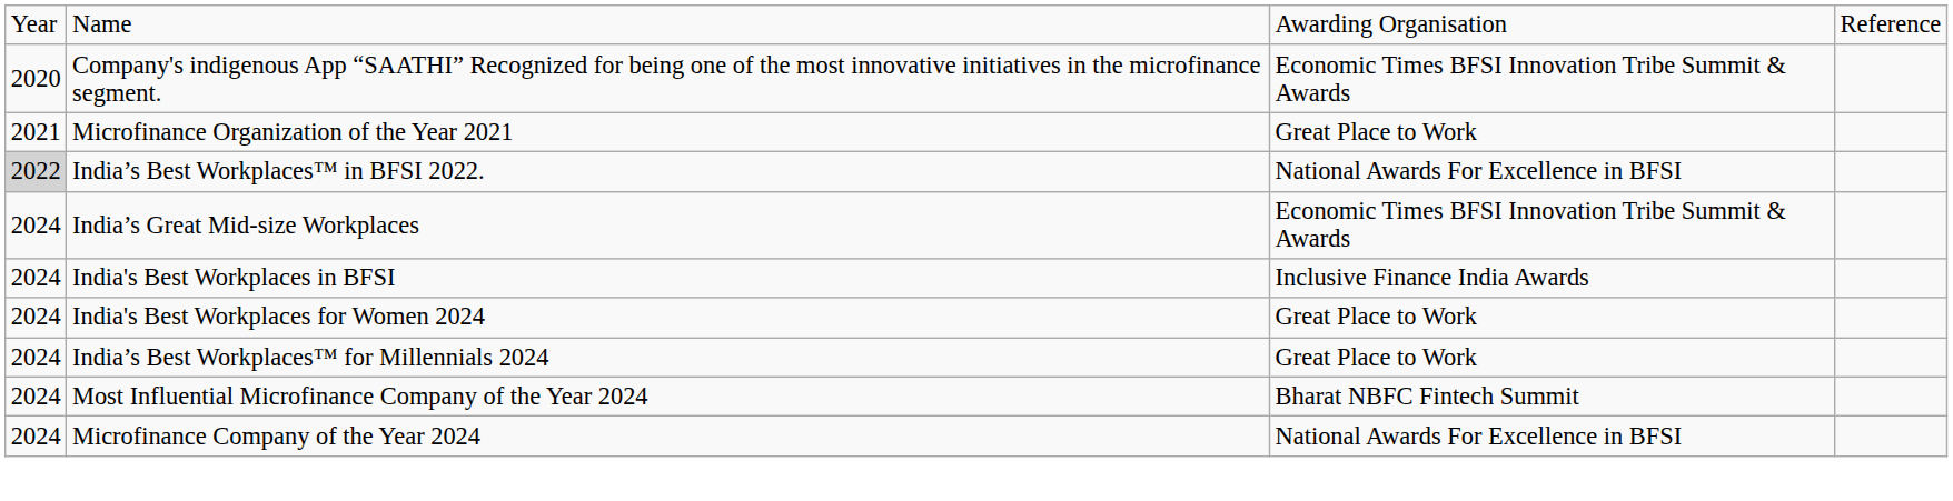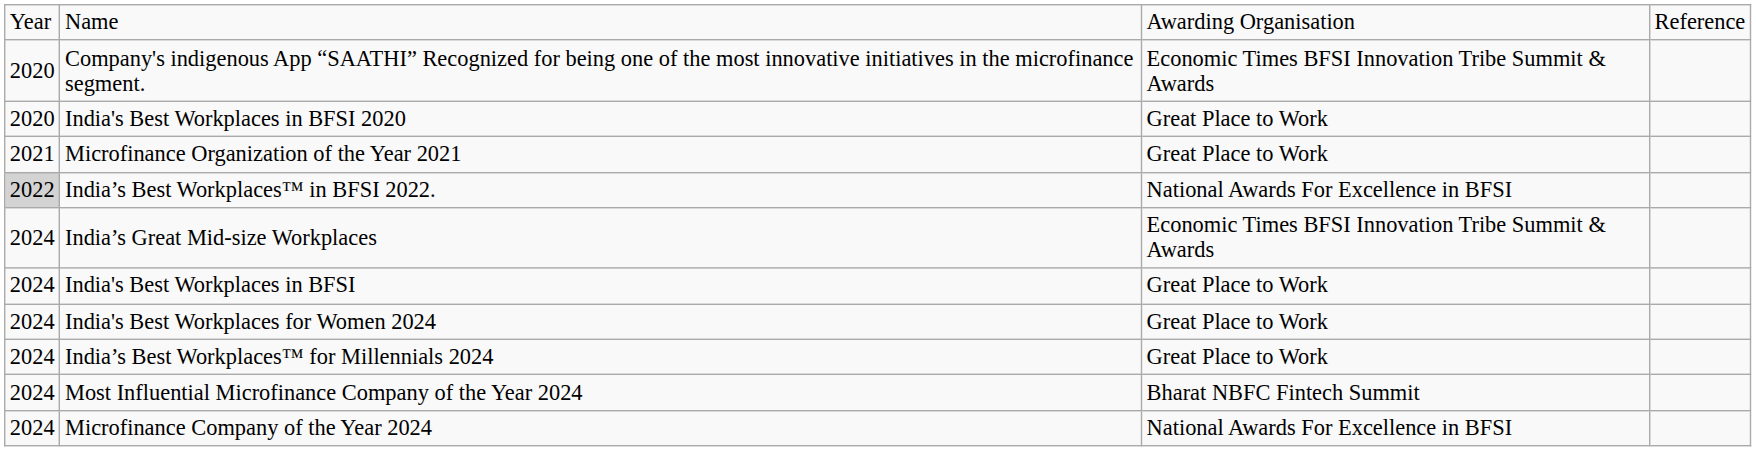 <table class="wikitable">
 <tr>
 <td>Year</td>
 <td>Name</td>
 <td>Awarding Organisation</td>
 <td>Reference</td>
 </tr>
 <tr>
 <td align="right">2020</td>
 <td>Company's indigenous App “SAATHI” Recognized for being one of the most innovative initiatives in the microfinance segment.</td>
 <td>Economic Times BFSI Innovation Tribe Summit & Awards</td>
+<td></td>
+</tr>
+<tr>
+<td align="right">2020</td>
+<td>India's Best Workplaces in BFSI 2020</td>
+<td>Great Place to Work</td>
 <td></td>
 </tr>
 <tr>
 <td align="right">2021</td>
 <td>Microfinance Organization of the Year 2021</td>
 <td>Great Place to Work</td>
 <td></td>
 </tr>
 <tr>
 <td align="right" style="background: lightgrey;">2022</td>
 <td>India’s Best Workplaces™ in BFSI 2022.</td>
 <td>National Awards For Excellence in BFSI</td>
 <td></td>
 </tr>
 <tr>
 <td align="right">2024</td>
 <td>India’s Great Mid-size Workplaces</td>
 <td>Economic Times BFSI Innovation Tribe Summit & Awards</td>
 <td></td>
 </tr>
 <tr>
 <td align="right">2024</td>
 <td>India's Best Workplaces in BFSI</td>
-<td>Inclusive Finance India Awards</td>
+<td>Great Place to Work</td>
 <td></td>
 </tr>
 <tr>
 <td align="right">2024</td>
 <td>India's Best Workplaces for Women 2024</td>
 <td>Great Place to Work</td>
 <td></td>
 </tr>
 <tr>
 <td align="right">2024</td>
 <td>India’s Best Workplaces™ for Millennials 2024</td>
 <td>Great Place to Work</td>
 <td></td>
 </tr>
 <tr>
 <td align="right">2024</td>
 <td>Most Influential Microfinance Company of the Year 2024</td>
 <td>Bharat NBFC Fintech Summit</td>
 <td></td>
 </tr>
 <tr>
 <td align="right">2024</td>
 <td>Microfinance Company of the Year 2024</td>
 <td>National Awards For Excellence in BFSI</td>
 <td></td>
 </tr>
 </table>
